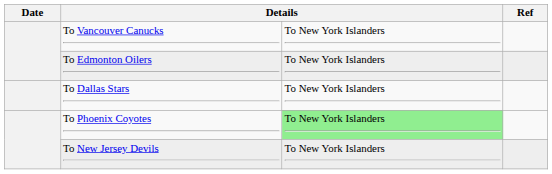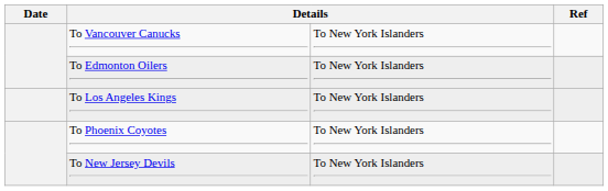 <table class="wikitable plainrowheaders" style="width: 50em;">
 <tr>
 <th scope="col">Date</th>
 <th scope="col" colspan="2">Details</th>
 <th scope="col">Ref</th>
 </tr>
 <tr>
 <th scope="row" rowspan=2></th>
 <td valign="top">To <a href='#'>Vancouver Canucks</a> <hr></td>
 <td valign="top">To New York Islanders <hr></td>
 <td></td>
 </tr>
 <tr bgcolor="#eeeeee">
 <td valign="top">To <a href='#'>Edmonton Oilers</a> <hr></td>
 <td valign="top">To New York Islanders <hr></td>
 <td></td>
 </tr>
-<tr>
+<tr bgcolor="#eeeeee">
 <th scope="row"></th>
-<td valign="top">To <a href='#'>Dallas Stars</a> <hr></td>
+<td valign="top">To <a href='#'>Los Angeles Kings</a> <hr></td>
 <td valign="top">To New York Islanders <hr></td>
 <td></td>
 </tr>
 <tr>
 <th scope="row" rowspan=2></th>
 <td valign="top">To <a href='#'>Phoenix Coyotes</a> <hr></td>
-<td valign="top" style="background: lightgreen;">To New York Islanders <hr></td>
+<td valign="top">To New York Islanders <hr></td>
 <td></td>
 </tr>
 <tr bgcolor="#eeeeee">
 <td valign="top">To <a href='#'>New Jersey Devils</a> <hr></td>
 <td valign="top">To New York Islanders <hr></td>
 <td></td>
 </tr>
 </table>
